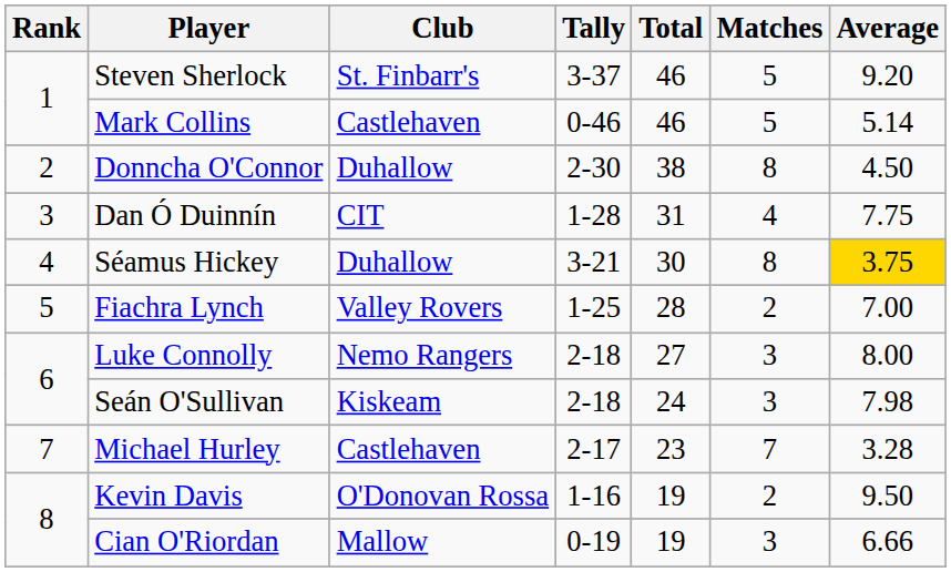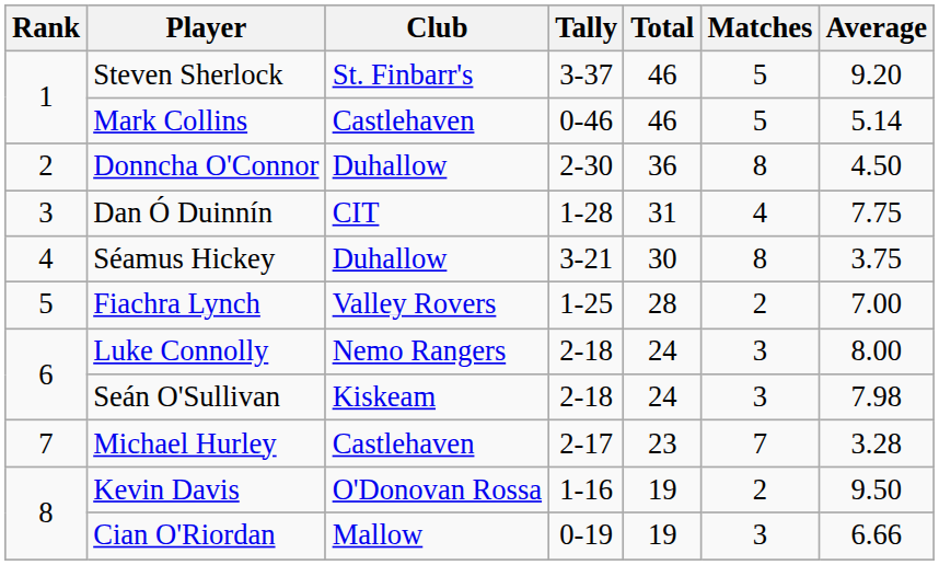 <table class="wikitable">
 <tr>
 <th>Rank</th>
 <th>Player</th>
 <th>Club</th>
 <th>Tally</th>
 <th>Total</th>
 <th>Matches</th>
 <th>Average</th>
 </tr>
 <tr>
 <td rowspan="2" style="text-align:center;">1</td>
 <td>Steven Sherlock</td>
 <td><a href='#'>St. Finbarr's</a></td>
 <td align=center>3-37</td>
 <td align=center>46</td>
 <td align=center>5</td>
 <td align=center>9.20</td>
 </tr>
 <tr>
 <td><a href='#'>Mark Collins</a></td>
 <td><a href='#'>Castlehaven</a></td>
 <td align=center>0-46</td>
 <td align=center>46</td>
 <td align=center>5</td>
 <td align=center>5.14</td>
 </tr>
 <tr>
 <td rowspan="1" style="text-align:center;">2</td>
 <td><a href='#'>Donncha O'Connor</a></td>
 <td><a href='#'>Duhallow</a></td>
 <td align=center>2-30</td>
-<td align=center>38</td>
+<td align=center>36</td>
 <td align=center>8</td>
 <td align=center>4.50</td>
 </tr>
 <tr>
 <td rowspan="1" style="text-align:center;">3</td>
 <td>Dan Ó Duinnín</td>
 <td><a href='#'>CIT</a></td>
 <td align=center>1-28</td>
 <td align=center>31</td>
 <td align=center>4</td>
 <td align=center>7.75</td>
 </tr>
 <tr>
 <td rowspan="1" style="text-align:center;">4</td>
 <td>Séamus Hickey</td>
 <td><a href='#'>Duhallow</a></td>
 <td align=center>3-21</td>
 <td align=center>30</td>
 <td align=center>8</td>
-<td align=center style="background: gold;">3.75</td>
+<td align=center>3.75</td>
 </tr>
 <tr>
 <td rowspan="1" style="text-align:center;">5</td>
 <td><a href='#'>Fiachra Lynch</a></td>
 <td><a href='#'>Valley Rovers</a></td>
 <td align=center>1-25</td>
 <td align=center>28</td>
 <td align=center>2</td>
 <td align=center>7.00</td>
 </tr>
 <tr>
 <td rowspan="2" style="text-align:center;">6</td>
 <td><a href='#'>Luke Connolly</a></td>
 <td><a href='#'>Nemo Rangers</a></td>
 <td align=center>2-18</td>
-<td align=center>27</td>
+<td align=center>24</td>
 <td align=center>3</td>
 <td align=center>8.00</td>
 </tr>
 <tr>
 <td>Seán O'Sullivan</td>
 <td><a href='#'>Kiskeam</a></td>
 <td align=center>2-18</td>
 <td align=center>24</td>
 <td align=center>3</td>
 <td align=center>7.98</td>
 </tr>
 <tr>
 <td rowspan="1" style="text-align:center;">7</td>
 <td><a href='#'>Michael Hurley</a></td>
 <td><a href='#'>Castlehaven</a></td>
 <td align=center>2-17</td>
 <td align=center>23</td>
 <td align=center>7</td>
 <td align=center>3.28</td>
 </tr>
 <tr>
 <td rowspan="2" style="text-align:center;">8</td>
 <td><a href='#'>Kevin Davis</a></td>
 <td><a href='#'>O'Donovan Rossa</a></td>
 <td align=center>1-16</td>
 <td align=center>19</td>
 <td align=center>2</td>
 <td align=center>9.50</td>
 </tr>
 <tr>
 <td><a href='#'>Cian O'Riordan</a></td>
 <td><a href='#'>Mallow</a></td>
 <td align=center>0-19</td>
 <td align=center>19</td>
 <td align=center>3</td>
 <td align=center>6.66</td>
 </tr>
 </table>
